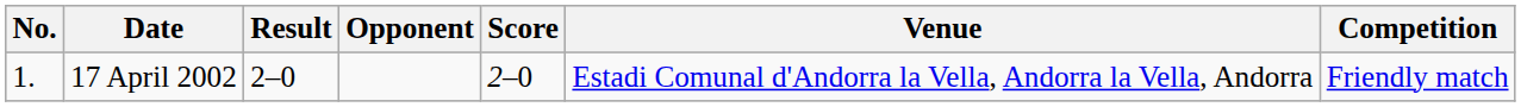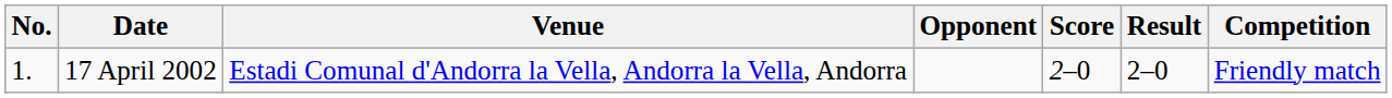 <table class="wikitable">
 <tr>
 <th>No.</th>
 <th>Date</th>
-<th>Result</th>
+<th>Venue</th>
 <th>Opponent</th>
 <th>Score</th>
-<th>Venue</th>
+<th>Result</th>
 <th>Competition</th>
 </tr>
 <tr>
 <td>1.</td>
 <td>17 April 2002</td>
-<td>2–0</td>
+<td><a href='#'>Estadi Comunal d'Andorra la Vella</a>, <a href='#'>Andorra la Vella</a>, Andorra</td>
 <td></td>
 <td><em>2</em>–0</td>
-<td><a href='#'>Estadi Comunal d'Andorra la Vella</a>, <a href='#'>Andorra la Vella</a>, Andorra</td>
+<td>2–0</td>
 <td><a href='#'>Friendly match</a></td>
 </tr>
 </table>
